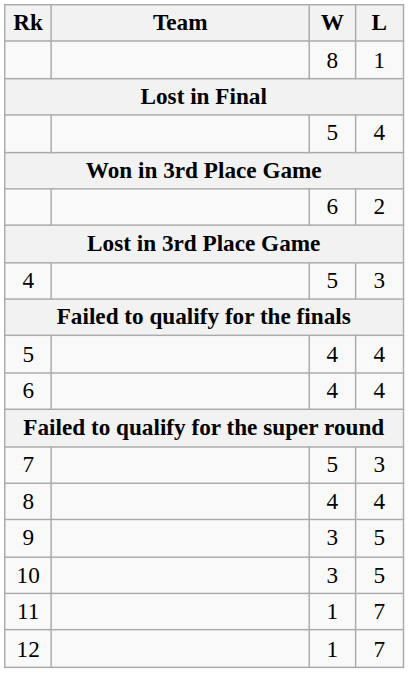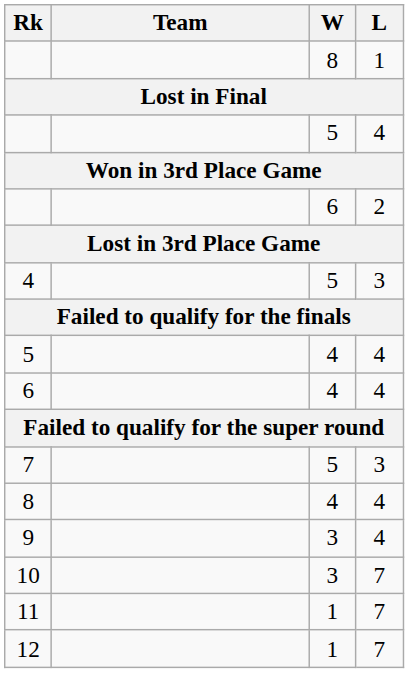 <table class = wikitable style=text-align:center>
 <tr>
 <th width = 25>Rk</th>
 <th width = 170>Team</th>
 <th width = 25>W</th>
 <th width = 25>L</th>
 </tr>
 <tr>
 <td></td>
 <td align = left></td>
 <td>8</td>
 <td>1</td>
 </tr>
 <tr>
 <th colspan = "6">Lost in Final</th>
 </tr>
 <tr>
 <td></td>
 <td align = left></td>
 <td>5</td>
 <td>4</td>
 </tr>
 <tr>
 <th colspan = "6">Won in 3rd Place Game</th>
 </tr>
 <tr>
 <td></td>
 <td align = left></td>
 <td>6</td>
 <td>2</td>
 </tr>
 <tr>
 <th colspan = "6">Lost in 3rd Place Game</th>
 </tr>
 <tr>
 <td>4</td>
 <td align = left></td>
 <td>5</td>
 <td>3</td>
 </tr>
 <tr>
 <th colspan = "6">Failed to qualify for the finals</th>
 </tr>
 <tr>
 <td>5</td>
 <td align = left></td>
 <td>4</td>
 <td>4</td>
 </tr>
 <tr>
 <td>6</td>
 <td align = left></td>
 <td>4</td>
 <td>4</td>
 </tr>
 <tr>
 <th colspan="6">Failed to qualify for the super round</th>
 </tr>
 <tr>
 <td>7</td>
 <td align = left></td>
 <td>5</td>
 <td>3</td>
 </tr>
 <tr>
 <td>8</td>
 <td align = left></td>
 <td>4</td>
 <td>4</td>
 </tr>
 <tr>
 <td>9</td>
 <td align = left></td>
 <td>3</td>
-<td>5</td>
+<td>4</td>
 </tr>
 <tr>
 <td>10</td>
 <td align = left></td>
 <td>3</td>
-<td>5</td>
+<td>7</td>
 </tr>
 <tr>
 <td>11</td>
 <td align = left></td>
 <td>1</td>
 <td>7</td>
 </tr>
 <tr>
 <td>12</td>
 <td align = left></td>
 <td>1</td>
 <td>7</td>
 </tr>
 </table>
